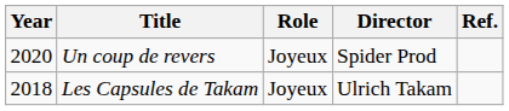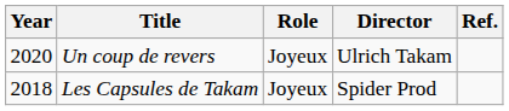 <table class="wikitable sortable">
 <tr>
 <th>Year</th>
 <th>Title</th>
 <th>Role</th>
 <th>Director</th>
 <th class="unsortable">Ref.</th>
 </tr>
 <tr>
 <td>2020</td>
 <td><em>Un coup de revers</em></td>
 <td>Joyeux</td>
-<td>Spider Prod</td>
+<td>Ulrich Takam</td>
 <td></td>
 </tr>
 <tr>
 <td>2018</td>
 <td><em>Les Capsules de Takam</em></td>
 <td>Joyeux</td>
-<td>Ulrich Takam</td>
+<td>Spider Prod</td>
 <td></td>
 </tr>
 </table>
